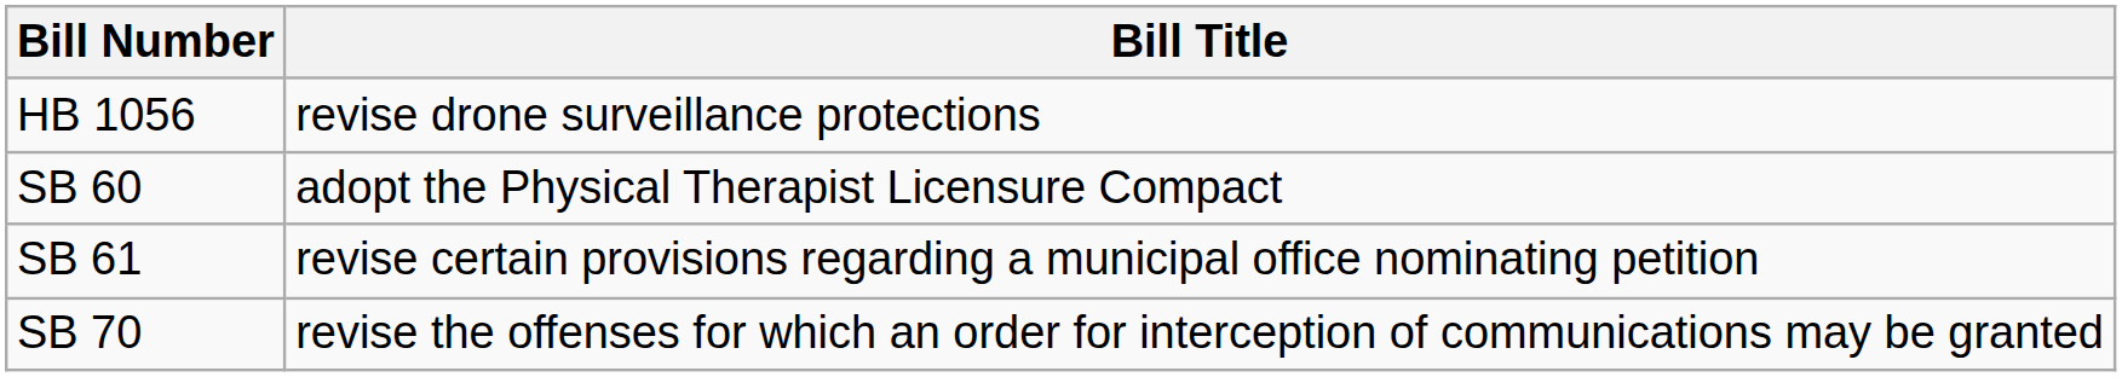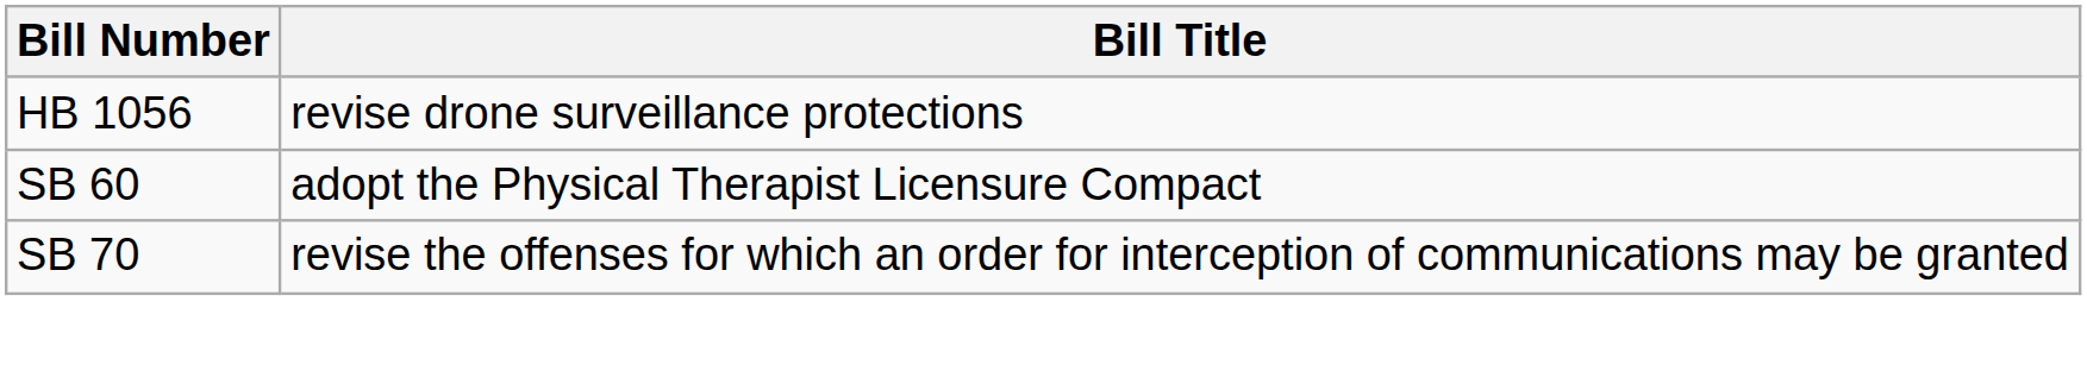 <table class="wikitable">
 <tr>
 <th>Bill Number</th>
 <th>Bill Title</th>
 </tr>
 <tr>
 <td>HB 1056</td>
 <td>revise drone surveillance protections</td>
 </tr>
 <tr>
 <td>SB 60</td>
 <td>adopt the Physical Therapist Licensure Compact</td>
 </tr>
 <tr>
-<td>SB 61</td>
-<td>revise certain provisions regarding a municipal office nominating petition</td>
-</tr>
-<tr>
 <td>SB 70</td>
 <td>revise the offenses for which an order for interception of communications may be granted</td>
 </tr>
 </table>
